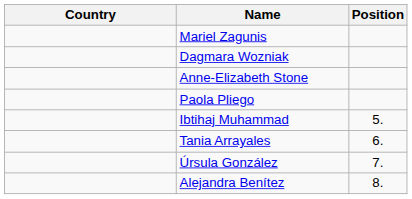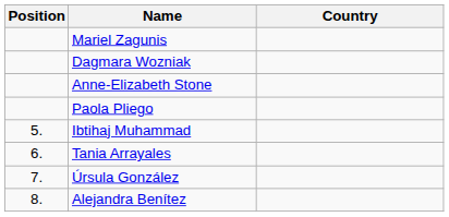 <table class="wikitable">
 <tr>
+<th width="20">Position</th>
+<th width="200">Name</th>
 <th width="200">Country</th>
-<th width="200">Name</th>
-<th width="20">Position</th>
 </tr>
 <tr>
+<td align="center"></td>
+<td><a href='#'>Mariel Zagunis</a></td>
 <td></td>
-<td><a href='#'>Mariel Zagunis</a></td>
-<td align="center"></td>
 </tr>
 <tr>
+<td align="center"></td>
+<td><a href='#'>Dagmara Wozniak</a></td>
 <td></td>
-<td><a href='#'>Dagmara Wozniak</a></td>
-<td align="center"></td>
 </tr>
 <tr>
+<td align="center"></td>
+<td><a href='#'>Anne-Elizabeth Stone</a></td>
 <td></td>
-<td><a href='#'>Anne-Elizabeth Stone</a></td>
-<td align="center"></td>
 </tr>
 <tr>
+<td align="center"></td>
+<td><a href='#'>Paola Pliego</a></td>
 <td></td>
-<td><a href='#'>Paola Pliego</a></td>
-<td align="center"></td>
 </tr>
 <tr>
+<td align="center">5.</td>
+<td><a href='#'>Ibtihaj Muhammad</a></td>
 <td></td>
-<td><a href='#'>Ibtihaj Muhammad</a></td>
-<td align="center">5.</td>
 </tr>
 <tr>
+<td align="center">6.</td>
+<td><a href='#'>Tania Arrayales</a></td>
 <td></td>
-<td><a href='#'>Tania Arrayales</a></td>
-<td align="center">6.</td>
 </tr>
 <tr>
+<td align="center">7.</td>
+<td><a href='#'>Úrsula González</a></td>
 <td></td>
-<td><a href='#'>Úrsula González</a></td>
-<td align="center">7.</td>
 </tr>
 <tr>
+<td align="center">8.</td>
+<td><a href='#'>Alejandra Benítez</a></td>
 <td></td>
-<td><a href='#'>Alejandra Benítez</a></td>
-<td align="center">8.</td>
 </tr>
 </table>
